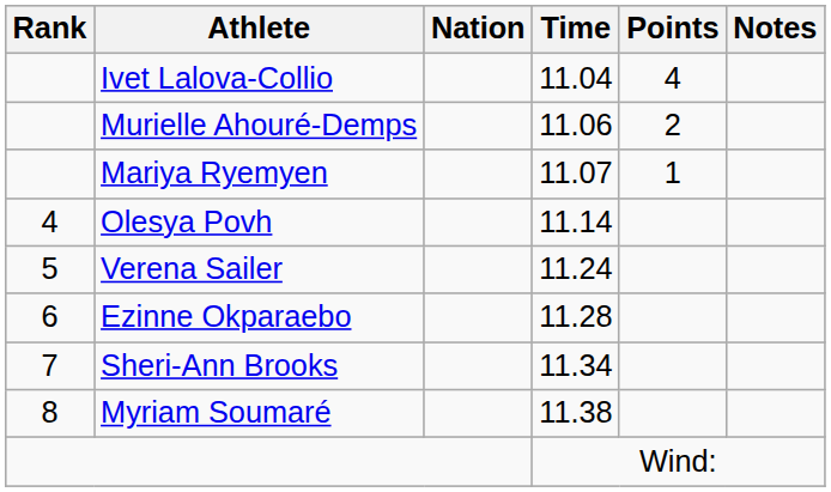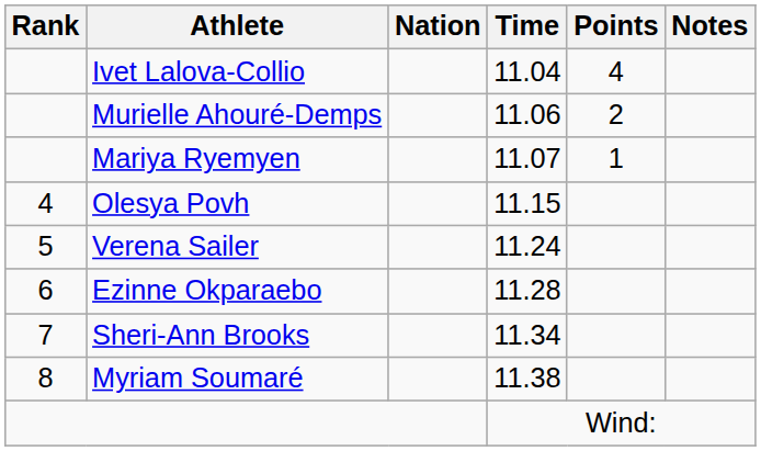 <table class="wikitable sortable" style="text-align:center;">
 <tr>
 <th scope="col" style="width: 10px;">Rank</th>
 <th scope="col">Athlete</th>
 <th scope="col">Nation</th>
 <th scope="col">Time</th>
 <th scope="col">Points</th>
 <th scope="col">Notes</th>
 </tr>
 <tr>
 <td></td>
 <td align=left><a href='#'>Ivet Lalova-Collio</a></td>
 <td align=left></td>
 <td>11.04</td>
 <td>4</td>
 <td></td>
 </tr>
 <tr>
 <td></td>
 <td align=left><a href='#'>Murielle Ahouré-Demps</a></td>
 <td align=left></td>
 <td>11.06</td>
 <td>2</td>
 <td></td>
 </tr>
 <tr>
 <td></td>
 <td align=left><a href='#'>Mariya Ryemyen</a></td>
 <td align=left></td>
 <td>11.07</td>
 <td>1</td>
 <td></td>
 </tr>
 <tr>
 <td>4</td>
 <td align=left><a href='#'>Olesya Povh</a></td>
 <td align=left></td>
-<td>11.14</td>
+<td>11.15</td>
 <td></td>
 <td></td>
 </tr>
 <tr>
 <td>5</td>
 <td align=left><a href='#'>Verena Sailer</a></td>
 <td align=left></td>
 <td>11.24</td>
 <td></td>
 <td></td>
 </tr>
 <tr>
 <td>6</td>
 <td align=left><a href='#'>Ezinne Okparaebo</a></td>
 <td align=left></td>
 <td>11.28</td>
 <td></td>
 <td></td>
 </tr>
 <tr>
 <td>7</td>
 <td align=left><a href='#'>Sheri-Ann Brooks</a></td>
 <td align=left></td>
 <td>11.34</td>
 <td></td>
 <td></td>
 </tr>
 <tr>
 <td>8</td>
 <td align=left><a href='#'>Myriam Soumaré</a></td>
 <td align=left></td>
 <td>11.38</td>
 <td></td>
 <td></td>
 </tr>
 <tr class="sortbottom">
 <td colspan="3"></td>
 <td colspan="3">Wind: </td>
 </tr>
 </table>
